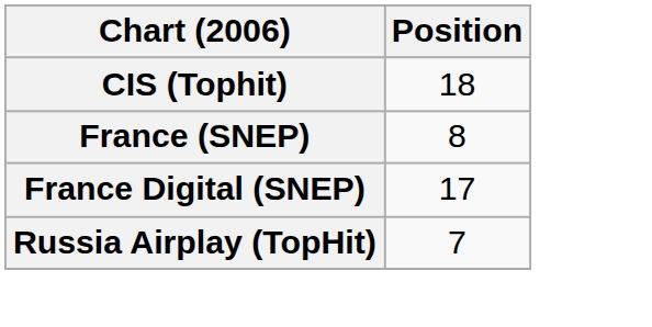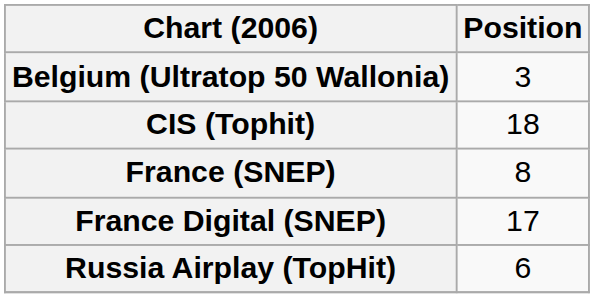 <table class="wikitable plainrowheaders sortable" style="text-align:center;">
 <tr>
 <th scope="col">Chart (2006)</th>
 <th scope="col">Position</th>
+</tr>
+<tr>
+<th scope="row">Belgium (Ultratop 50 Wallonia)</th>
+<td align="center">3</td>
 </tr>
 <tr>
 <th scope="row">CIS (Tophit)</th>
 <td>18</td>
 </tr>
 <tr>
 <th scope="row">France (SNEP)</th>
 <td>8</td>
 </tr>
 <tr>
 <th scope="row">France Digital (SNEP)</th>
 <td>17</td>
 </tr>
 <tr>
 <th scope="row">Russia Airplay (TopHit)</th>
-<td>7</td>
+<td>6</td>
 </tr>
 <tr>
 </tr>
 </table>
